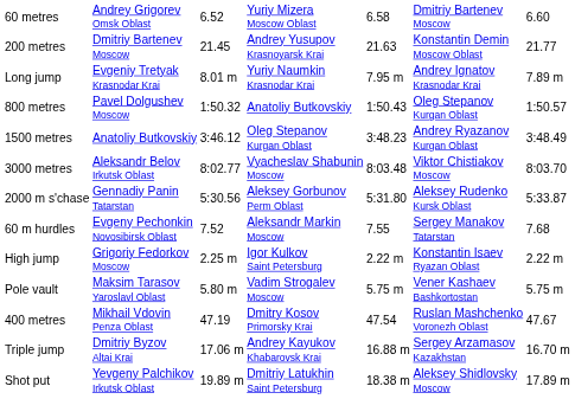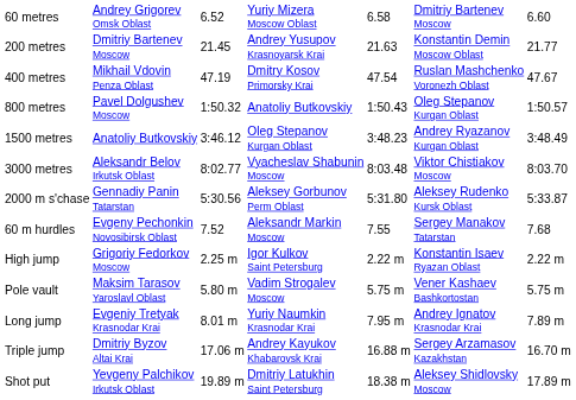 <table>
 <tr>
 <td>60 metres</td>
 <td><a href='#'>Andrey Grigorev</a><br><small><a href='#'>Omsk Oblast</a></small></td>
 <td>6.52</td>
 <td><a href='#'>Yuriy Mizera</a><br><small><a href='#'>Moscow Oblast</a></small></td>
 <td>6.58</td>
 <td><a href='#'>Dmitriy Bartenev</a><br><small><a href='#'>Moscow</a></small></td>
 <td>6.60</td>
 </tr>
 <tr>
 <td>200 metres</td>
 <td><a href='#'>Dmitriy Bartenev</a><br><small><a href='#'>Moscow</a></small></td>
 <td>21.45</td>
 <td><a href='#'>Andrey Yusupov</a><br><small><a href='#'>Krasnoyarsk Krai</a></small></td>
 <td>21.63</td>
 <td><a href='#'>Konstantin Demin</a><br><small><a href='#'>Moscow Oblast</a></small></td>
 <td>21.77</td>
 </tr>
 <tr>
-<td>Long jump</td>
-<td><a href='#'>Evgeniy Tretyak</a><br><small><a href='#'>Krasnodar Krai</a></small></td>
-<td>8.01 m</td>
-<td><a href='#'>Yuriy Naumkin</a><br><small><a href='#'>Krasnodar Krai</a></small></td>
-<td>7.95 m</td>
-<td><a href='#'>Andrey Ignatov</a><br><small><a href='#'>Krasnodar Krai</a></small></td>
-<td>7.89 m</td>
+<td>400 metres</td>
+<td><a href='#'>Mikhail Vdovin</a><br><small><a href='#'>Penza Oblast</a></small></td>
+<td>47.19</td>
+<td><a href='#'>Dmitry Kosov</a><br><small><a href='#'>Primorsky Krai</a></small></td>
+<td>47.54</td>
+<td><a href='#'>Ruslan Mashchenko</a><br><small><a href='#'>Voronezh Oblast</a></small></td>
+<td>47.67</td>
 </tr>
 <tr>
 <td>800 metres</td>
 <td><a href='#'>Pavel Dolgushev</a><br><small><a href='#'>Moscow</a></small></td>
 <td>1:50.32</td>
 <td><a href='#'>Anatoliy Butkovskiy</a><br><small></small></td>
 <td>1:50.43</td>
 <td><a href='#'>Oleg Stepanov</a><br><small><a href='#'>Kurgan Oblast</a></small></td>
 <td>1:50.57</td>
 </tr>
 <tr>
 <td>1500 metres</td>
 <td><a href='#'>Anatoliy Butkovskiy</a><br><small></small></td>
 <td>3:46.12</td>
 <td><a href='#'>Oleg Stepanov</a><br><small><a href='#'>Kurgan Oblast</a></small></td>
 <td>3:48.23</td>
 <td><a href='#'>Andrey Ryazanov</a><br><small><a href='#'>Kurgan Oblast</a></small></td>
 <td>3:48.49</td>
 </tr>
 <tr>
 <td>3000 metres</td>
 <td><a href='#'>Aleksandr Belov</a><br><small><a href='#'>Irkutsk Oblast</a></small></td>
 <td>8:02.77</td>
 <td><a href='#'>Vyacheslav Shabunin</a><br><small><a href='#'>Moscow</a></small></td>
 <td>8:03.48</td>
 <td><a href='#'>Viktor Chistiakov</a><br><small><a href='#'>Moscow</a></small></td>
 <td>8:03.70</td>
 </tr>
 <tr>
 <td>2000 m s'chase</td>
 <td><a href='#'>Gennadiy Panin</a><br><small><a href='#'>Tatarstan</a></small></td>
 <td>5:30.56</td>
 <td><a href='#'>Aleksey Gorbunov</a><br><small><a href='#'>Perm Oblast</a></small></td>
 <td>5:31.80</td>
 <td><a href='#'>Aleksey Rudenko</a><br><small><a href='#'>Kursk Oblast</a></small></td>
 <td>5:33.87</td>
 </tr>
 <tr>
 <td>60 m hurdles</td>
 <td><a href='#'>Evgeny Pechonkin</a><br><small><a href='#'>Novosibirsk Oblast</a></small></td>
 <td>7.52</td>
 <td><a href='#'>Aleksandr Markin</a><br><small><a href='#'>Moscow</a></small></td>
 <td>7.55</td>
 <td><a href='#'>Sergey Manakov</a><br><small><a href='#'>Tatarstan</a></small></td>
 <td>7.68</td>
 </tr>
 <tr>
 <td>High jump</td>
 <td><a href='#'>Grigoriy Fedorkov</a><br><small><a href='#'>Moscow</a></small></td>
 <td>2.25 m</td>
 <td><a href='#'>Igor Kulkov</a><br><small><a href='#'>Saint Petersburg</a></small></td>
 <td>2.22 m</td>
 <td><a href='#'>Konstantin Isaev</a><br><small><a href='#'>Ryazan Oblast</a></small></td>
 <td>2.22 m</td>
 </tr>
 <tr>
 <td>Pole vault</td>
 <td><a href='#'>Maksim Tarasov</a><br><small><a href='#'>Yaroslavl Oblast</a></small></td>
 <td>5.80 m</td>
 <td><a href='#'>Vadim Strogalev</a><br><small><a href='#'>Moscow</a></small></td>
 <td>5.75 m</td>
 <td><a href='#'>Vener Kashaev</a><br><small><a href='#'>Bashkortostan</a></small></td>
 <td>5.75 m</td>
 </tr>
 <tr>
-<td>400 metres</td>
-<td><a href='#'>Mikhail Vdovin</a><br><small><a href='#'>Penza Oblast</a></small></td>
-<td>47.19</td>
-<td><a href='#'>Dmitry Kosov</a><br><small><a href='#'>Primorsky Krai</a></small></td>
-<td>47.54</td>
-<td><a href='#'>Ruslan Mashchenko</a><br><small><a href='#'>Voronezh Oblast</a></small></td>
-<td>47.67</td>
+<td>Long jump</td>
+<td><a href='#'>Evgeniy Tretyak</a><br><small><a href='#'>Krasnodar Krai</a></small></td>
+<td>8.01 m</td>
+<td><a href='#'>Yuriy Naumkin</a><br><small><a href='#'>Krasnodar Krai</a></small></td>
+<td>7.95 m</td>
+<td><a href='#'>Andrey Ignatov</a><br><small><a href='#'>Krasnodar Krai</a></small></td>
+<td>7.89 m</td>
 </tr>
 <tr>
 <td>Triple jump</td>
 <td><a href='#'>Dmitriy Byzov</a><br><small><a href='#'>Altai Krai</a></small></td>
 <td>17.06 m</td>
 <td><a href='#'>Andrey Kayukov</a><br><small><a href='#'>Khabarovsk Krai</a></small></td>
 <td>16.88 m</td>
 <td><a href='#'>Sergey Arzamasov</a><br><small><a href='#'>Kazakhstan</a></small></td>
 <td>16.70 m</td>
 </tr>
 <tr>
 <td>Shot put</td>
 <td><a href='#'>Yevgeny Palchikov</a><br><small><a href='#'>Irkutsk Oblast</a></small></td>
 <td>19.89 m</td>
 <td><a href='#'>Dmitriy Latukhin</a><br><small><a href='#'>Saint Petersburg</a></small></td>
 <td>18.38 m</td>
 <td><a href='#'>Aleksey Shidlovsky</a><br><small><a href='#'>Moscow</a></small></td>
 <td>17.89 m</td>
 </tr>
 </table>
